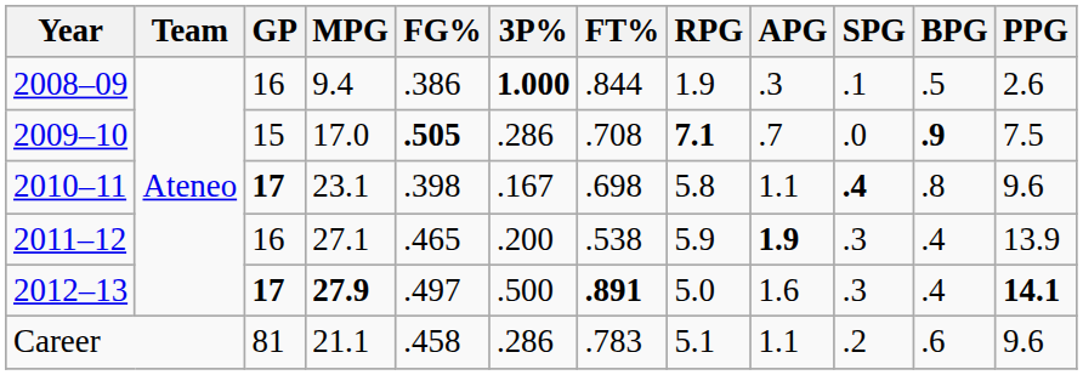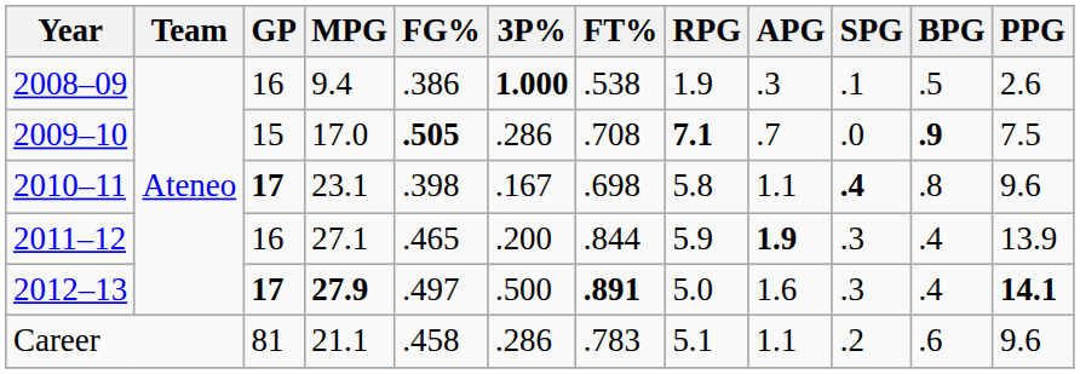 <table class="wikitable sortable">
 <tr>
 <th>Year</th>
 <th>Team</th>
 <th>GP</th>
 <th>MPG</th>
 <th>FG%</th>
 <th>3P%</th>
 <th>FT%</th>
 <th>RPG</th>
 <th>APG</th>
 <th>SPG</th>
 <th>BPG</th>
 <th>PPG</th>
 </tr>
 <tr>
 <td><a href='#'>2008–09</a></td>
 <td rowspan="5"><a href='#'>Ateneo</a></td>
 <td>16</td>
 <td>9.4</td>
 <td>.386</td>
 <td><strong>1.000</strong></td>
-<td>.844</td>
+<td>.538</td>
 <td>1.9</td>
 <td>.3</td>
 <td>.1</td>
 <td>.5</td>
 <td>2.6</td>
 </tr>
 <tr>
 <td><a href='#'>2009–10</a></td>
 <td>15</td>
 <td>17.0</td>
 <td><strong>.505</strong></td>
 <td>.286</td>
 <td>.708</td>
 <td><strong>7.1</strong></td>
 <td>.7</td>
 <td>.0</td>
 <td><strong>.9</strong></td>
 <td>7.5</td>
 </tr>
 <tr>
 <td><a href='#'>2010–11</a></td>
 <td><strong>17</strong></td>
 <td>23.1</td>
 <td>.398</td>
 <td>.167</td>
 <td>.698</td>
 <td>5.8</td>
 <td>1.1</td>
 <td><strong>.4</strong></td>
 <td>.8</td>
 <td>9.6</td>
 </tr>
 <tr>
 <td><a href='#'>2011–12</a></td>
 <td>16</td>
 <td>27.1</td>
 <td>.465</td>
 <td>.200</td>
-<td>.538</td>
+<td>.844</td>
 <td>5.9</td>
 <td><strong>1.9</strong></td>
 <td>.3</td>
 <td>.4</td>
 <td>13.9</td>
 </tr>
 <tr>
 <td><a href='#'>2012–13</a></td>
 <td><strong>17</strong></td>
 <td><strong>27.9</strong></td>
 <td>.497</td>
 <td>.500</td>
 <td><strong>.891</strong></td>
 <td>5.0</td>
 <td>1.6</td>
 <td>.3</td>
 <td>.4</td>
 <td><strong>14.1</strong></td>
 </tr>
 <tr>
 <td colspan="2">Career</td>
 <td>81</td>
 <td>21.1</td>
 <td>.458</td>
 <td>.286</td>
 <td>.783</td>
 <td>5.1</td>
 <td>1.1</td>
 <td>.2</td>
 <td>.6</td>
 <td>9.6</td>
 </tr>
 </table>
